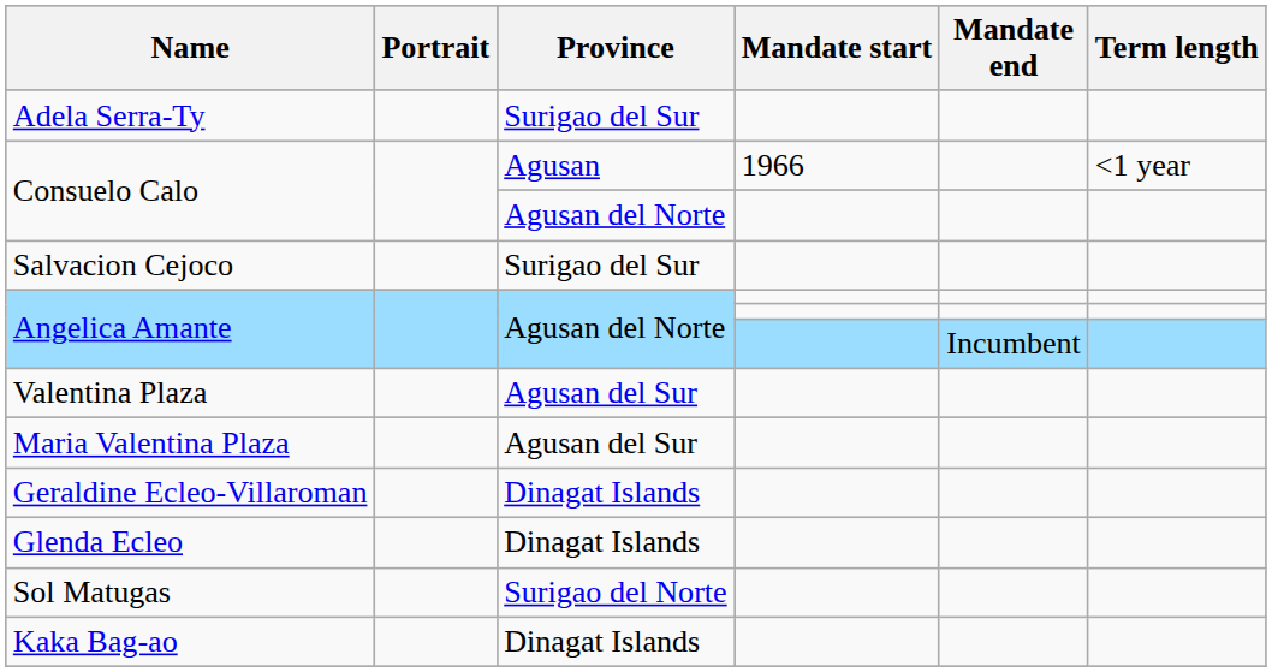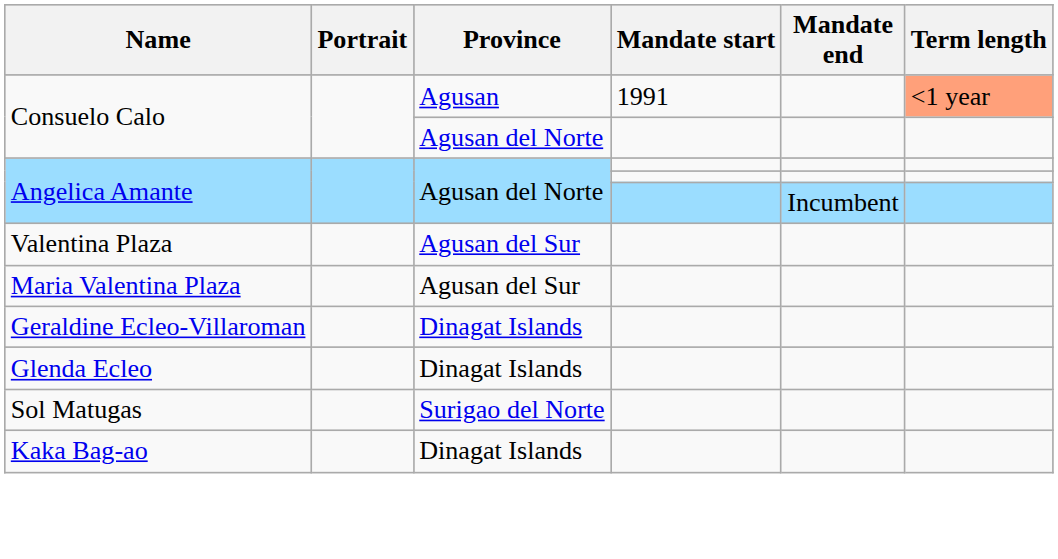 <table class="wikitable sortable">
 <tr>
 <th>Name</th>
 <th>Portrait</th>
 <th>Province</th>
 <th>Mandate start</th>
 <th>Mandate<br>end</th>
 <th>Term length</th>
 </tr>
 <tr>
-<td><a href='#'>Adela Serra-Ty</a></td>
-<td></td>
-<td><a href='#'>Surigao del Sur</a></td>
-<td></td>
-<td></td>
-<td></td>
-</tr>
-<tr>
 <td rowspan="2">Consuelo Calo</td>
 <td rowspan="2"></td>
 <td><a href='#'>Agusan</a></td>
-<td>1966</td>
+<td>1991</td>
 <td></td>
-<td><1 year</td>
+<td style="background: lightsalmon;"><1 year</td>
 </tr>
 <tr>
 <td><a href='#'>Agusan del Norte</a></td>
-<td></td>
-<td></td>
-<td></td>
-</tr>
-<tr>
-<td>Salvacion Cejoco</td>
-<td></td>
-<td>Surigao del Sur</td>
 <td></td>
 <td></td>
 <td></td>
 </tr>
 <tr>
 <td rowspan="3" style="background-color: #9BDDFF"><a href='#'>Angelica Amante</a></td>
 <td rowspan="3" style="background-color: #9BDDFF"></td>
 <td rowspan="3" style="background-color: #9BDDFF">Agusan del Norte</td>
 <td></td>
 <td></td>
 <td></td>
 </tr>
 <tr>
 <td></td>
 <td></td>
 <td></td>
 </tr>
 <tr>
 <td style="background-color: #9BDDFF"></td>
 <td style="background-color: #9BDDFF">Incumbent</td>
 <td style="background-color: #9BDDFF"></td>
 </tr>
 <tr>
 <td>Valentina Plaza</td>
 <td></td>
 <td><a href='#'>Agusan del Sur</a></td>
 <td></td>
 <td></td>
 <td></td>
 </tr>
 <tr>
 <td><a href='#'>Maria Valentina Plaza</a></td>
 <td></td>
 <td>Agusan del Sur</td>
 <td></td>
 <td></td>
 <td></td>
 </tr>
 <tr>
 <td><a href='#'>Geraldine Ecleo-Villaroman</a></td>
 <td></td>
 <td><a href='#'>Dinagat Islands</a></td>
 <td></td>
 <td></td>
 <td></td>
 </tr>
 <tr>
 <td><a href='#'>Glenda Ecleo</a></td>
 <td></td>
 <td>Dinagat Islands</td>
 <td></td>
 <td></td>
 <td></td>
 </tr>
 <tr>
 <td>Sol Matugas</td>
 <td></td>
 <td><a href='#'>Surigao del Norte</a></td>
 <td></td>
 <td></td>
 <td></td>
 </tr>
 <tr>
 <td><a href='#'>Kaka Bag-ao</a></td>
 <td></td>
 <td>Dinagat Islands</td>
 <td></td>
 <td></td>
 <td></td>
 </tr>
 </table>
